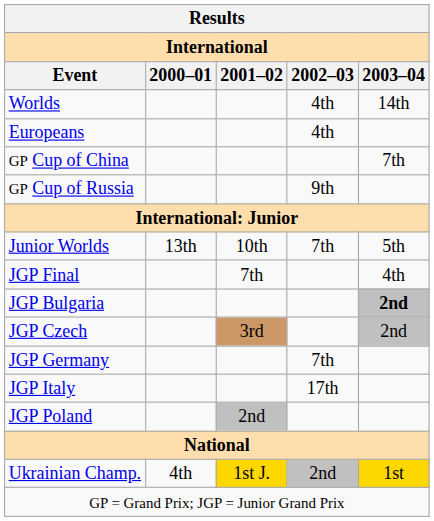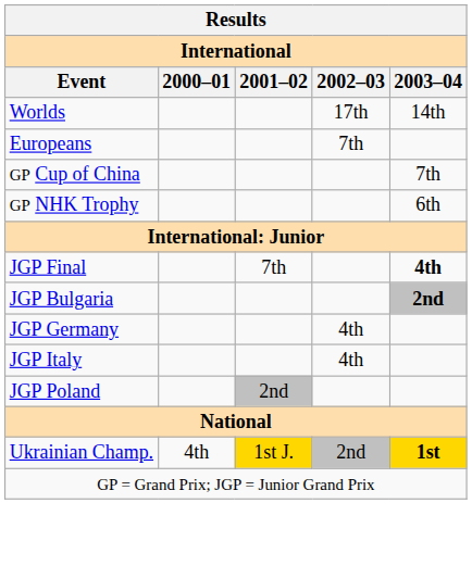 <table class="wikitable" style="text-align:center">
 <tr>
 <th colspan=5 align=center><strong>Results</strong></th>
 </tr>
 <tr>
 <th style="background-color: #ffdead; " colspan=5 align=center><strong>International</strong></th>
 </tr>
 <tr>
 <th>Event</th>
 <th>2000–01</th>
 <th>2001–02</th>
 <th>2002–03</th>
 <th>2003–04</th>
 </tr>
 <tr>
 <td align=left><a href='#'>Worlds</a></td>
 <td></td>
 <td></td>
-<td>4th</td>
+<td>17th</td>
 <td>14th</td>
 </tr>
 <tr>
 <td align=left><a href='#'>Europeans</a></td>
 <td></td>
 <td></td>
-<td>4th</td>
+<td>7th</td>
 <td></td>
 </tr>
 <tr>
 <td align=left><small>GP</small> <a href='#'>Cup of China</a></td>
 <td></td>
 <td></td>
 <td></td>
 <td>7th</td>
 </tr>
 <tr>
-<td align=left><small>GP</small> <a href='#'>Cup of Russia</a></td>
+<td align=left><small>GP</small> <a href='#'>NHK Trophy</a></td>
 <td></td>
 <td></td>
-<td>9th</td>
 <td></td>
+<td>6th</td>
 </tr>
 <tr>
 <th style="background-color: #ffdead; " colspan=5 align=center><strong>International: Junior</strong></th>
-</tr>
-<tr>
-<td align=left><a href='#'>Junior Worlds</a></td>
-<td>13th</td>
-<td>10th</td>
-<td>7th</td>
-<td>5th</td>
 </tr>
 <tr>
 <td align=left><a href='#'>JGP Final</a></td>
 <td></td>
 <td>7th</td>
 <td></td>
-<td>4th</td>
+<td><strong>4th</strong></td>
 </tr>
 <tr>
 <td align=left><a href='#'>JGP Bulgaria</a></td>
 <td></td>
 <td></td>
 <td></td>
 <td bgcolor=silver><strong>2nd</strong></td>
 </tr>
 <tr>
-<td align=left><a href='#'>JGP Czech</a></td>
-<td></td>
-<td bgcolor=cc9966>3rd</td>
-<td></td>
-<td bgcolor=silver>2nd</td>
-</tr>
-<tr>
 <td align=left><a href='#'>JGP Germany</a></td>
 <td></td>
 <td></td>
-<td>7th</td>
+<td>4th</td>
 <td></td>
 </tr>
 <tr>
 <td align=left><a href='#'>JGP Italy</a></td>
 <td></td>
 <td></td>
-<td>17th</td>
+<td>4th</td>
 <td></td>
 </tr>
 <tr>
 <td align=left><a href='#'>JGP Poland</a></td>
 <td></td>
 <td bgcolor=silver>2nd</td>
 <td></td>
 <td></td>
 </tr>
 <tr>
 <th style="background-color: #ffdead; " colspan=5 align=center><strong>National</strong></th>
 </tr>
 <tr>
 <td align=left><a href='#'>Ukrainian Champ.</a></td>
 <td>4th</td>
 <td bgcolor=gold>1st J.</td>
 <td bgcolor=silver>2nd</td>
-<td bgcolor=gold>1st</td>
+<td bgcolor=gold><strong>1st</strong></td>
 </tr>
 <tr>
 <td colspan=5 align=center><small> GP = Grand Prix; JGP = Junior Grand Prix </small></td>
 </tr>
 </table>
